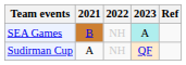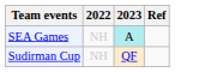 <table class="wikitable" style="font-size: 90%; text-align:center">
 <tr>
 <th>Team events</th>
-<th>2021</th>
 <th>2022</th>
 <th>2023</th>
 <th>Ref</th>
 </tr>
 <tr>
 <td bgcolor="#ECF2FF"; align="left"><a href='#'>SEA Games</a></td>
-<td bgcolor=CD7F32><a href='#'>B</a></td>
 <td style=color:#ccc>NH</td>
 <td style="background: paleturquoise;">A</td>
 <td></td>
 </tr>
 <tr>
 <td bgcolor="#ECF2FF"; align="left"><a href='#'>Sudirman Cup</a></td>
-<td>A</td>
 <td style=color:#ccc>NH</td>
 <td bgcolor=FFEBCD><a href='#'>QF</a></td>
 <td></td>
 </tr>
 </table>
